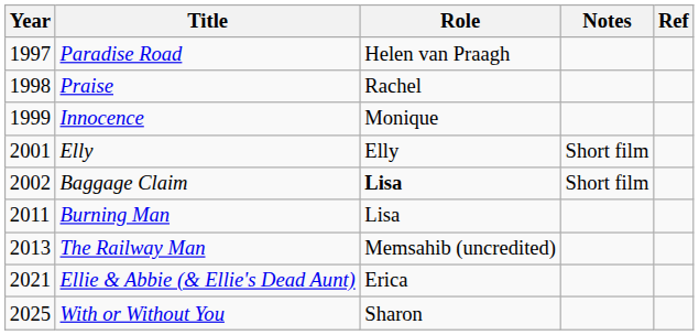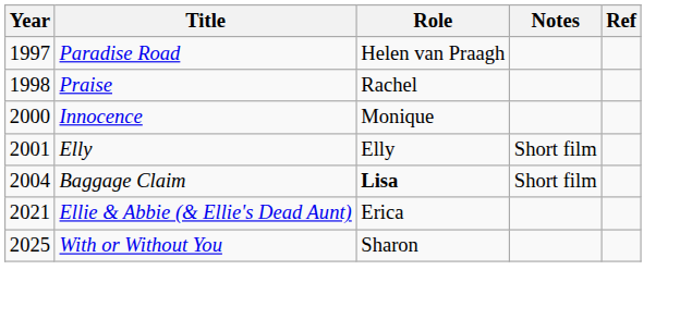 <table class="wikitable sortable">
 <tr>
 <th>Year</th>
 <th>Title</th>
 <th>Role</th>
 <th class=unsortable>Notes</th>
 <th>Ref</th>
 </tr>
 <tr>
 <td>1997</td>
 <td><em><a href='#'>Paradise Road</a></em></td>
 <td>Helen van Praagh</td>
 <td></td>
 <td></td>
 </tr>
 <tr>
 <td>1998</td>
 <td><em><a href='#'>Praise</a></em></td>
 <td>Rachel</td>
 <td></td>
 <td></td>
 </tr>
 <tr>
-<td>1999</td>
+<td>2000</td>
 <td><em><a href='#'>Innocence</a></em></td>
 <td>Monique</td>
 <td></td>
 <td></td>
 </tr>
 <tr>
 <td>2001</td>
 <td><em>Elly</em></td>
 <td>Elly</td>
 <td>Short film</td>
 <td></td>
 </tr>
 <tr>
-<td>2002</td>
+<td>2004</td>
 <td><em>Baggage Claim</em></td>
 <td><strong>Lisa</strong></td>
 <td>Short film</td>
-<td></td>
-</tr>
-<tr>
-<td>2011</td>
-<td><em><a href='#'>Burning Man</a></em></td>
-<td>Lisa</td>
-<td></td>
-<td></td>
-</tr>
-<tr>
-<td>2013</td>
-<td><em><a href='#'>The Railway Man</a></em></td>
-<td>Memsahib (uncredited)</td>
-<td></td>
 <td></td>
 </tr>
 <tr>
 <td>2021</td>
 <td><em><a href='#'>Ellie & Abbie (& Ellie's Dead Aunt)</a></em></td>
 <td>Erica</td>
 <td></td>
 <td></td>
 </tr>
 <tr>
 <td>2025</td>
 <td><em><a href='#'>With or Without You</a></em></td>
 <td>Sharon</td>
 <td></td>
 <td></td>
 </tr>
 </table>
